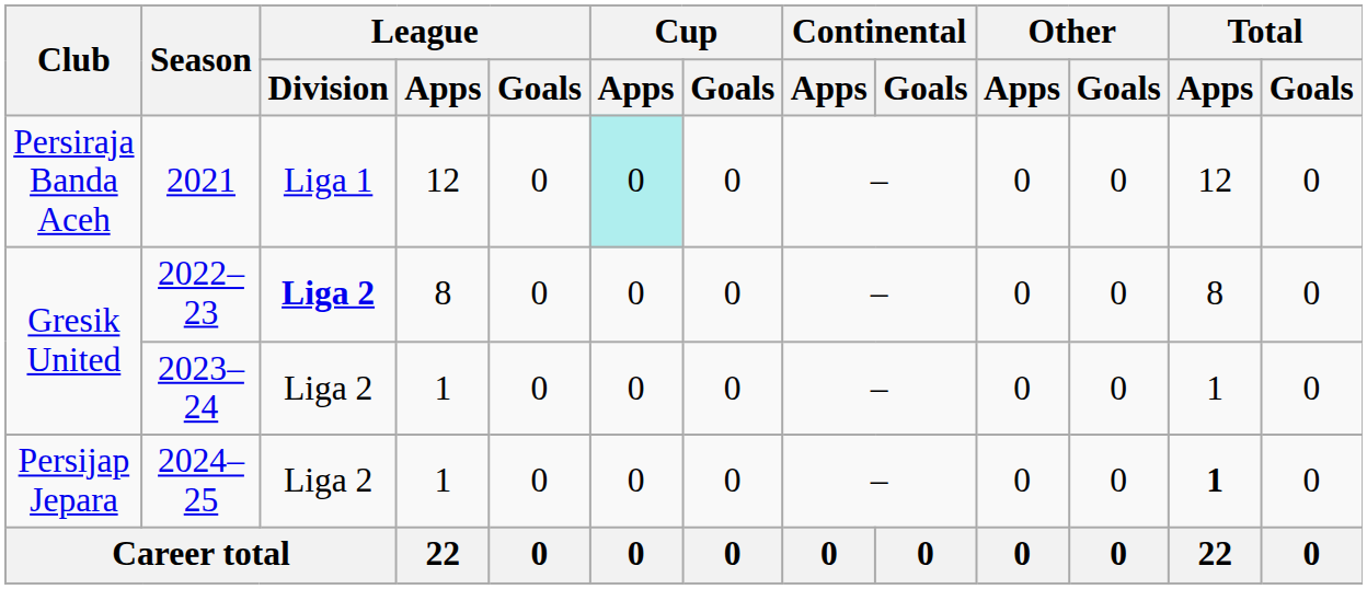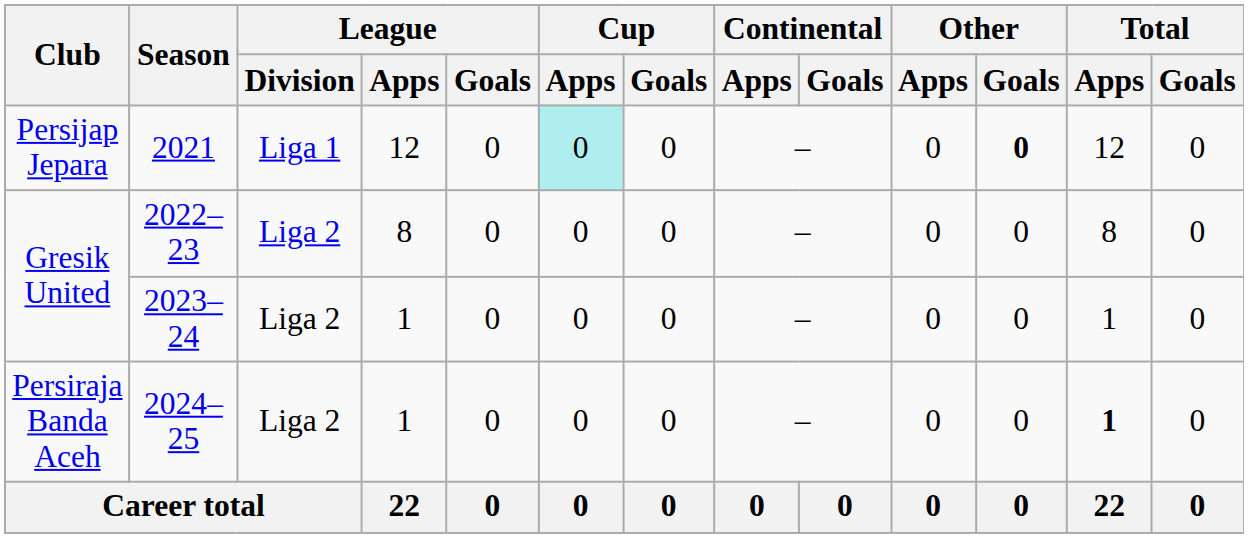 <table class="wikitable" style="text-align: center">
 <tr>
 <th rowspan="2">Club</th>
 <th rowspan="2">Season</th>
 <th colspan="3">League</th>
 <th colspan="2">Cup</th>
 <th colspan="2">Continental</th>
 <th colspan="2">Other</th>
 <th colspan="2">Total</th>
 </tr>
 <tr>
 <th>Division</th>
 <th>Apps</th>
 <th>Goals</th>
 <th>Apps</th>
 <th>Goals</th>
 <th>Apps</th>
 <th>Goals</th>
 <th>Apps</th>
 <th>Goals</th>
 <th>Apps</th>
 <th>Goals</th>
 </tr>
 <tr>
-<td rowspan="1"><a href='#'>Persiraja Banda Aceh</a></td>
+<td rowspan="1"><a href='#'>Persijap Jepara</a></td>
 <td><a href='#'>2021</a></td>
 <td rowspan="1" valign="center"><a href='#'>Liga 1</a></td>
 <td>12</td>
 <td>0</td>
 <td style="background: paleturquoise;">0</td>
 <td>0</td>
 <td colspan="2">–</td>
 <td>0</td>
-<td>0</td>
+<td><strong>0</strong></td>
 <td>12</td>
 <td>0</td>
 </tr>
 <tr>
 <td rowspan="2"><a href='#'>Gresik United</a></td>
 <td><a href='#'>2022–23</a></td>
-<td rowspan="1"><strong><a href='#'>Liga 2</a></strong></td>
+<td rowspan="1"><a href='#'>Liga 2</a></td>
 <td>8</td>
 <td>0</td>
 <td>0</td>
 <td>0</td>
 <td colspan="2">–</td>
 <td>0</td>
 <td>0</td>
 <td>8</td>
 <td>0</td>
 </tr>
 <tr>
 <td><a href='#'>2023–24</a></td>
 <td rowspan="1">Liga 2</td>
 <td>1</td>
 <td>0</td>
 <td>0</td>
 <td>0</td>
 <td colspan="2">–</td>
 <td>0</td>
 <td>0</td>
 <td>1</td>
 <td>0</td>
 </tr>
 <tr>
-<td rowspan="1"><a href='#'>Persijap Jepara</a></td>
+<td rowspan="1"><a href='#'>Persiraja Banda Aceh</a></td>
 <td><a href='#'>2024–25</a></td>
 <td rowspan="1">Liga 2</td>
 <td>1</td>
 <td>0</td>
 <td>0</td>
 <td>0</td>
 <td colspan="2">–</td>
 <td>0</td>
 <td>0</td>
 <td><strong>1</strong></td>
 <td>0</td>
 </tr>
 <tr>
 <th colspan=3>Career total</th>
 <th>22</th>
 <th>0</th>
 <th>0</th>
 <th>0</th>
 <th>0</th>
 <th>0</th>
 <th>0</th>
 <th>0</th>
 <th>22</th>
 <th>0</th>
 </tr>
 </table>
